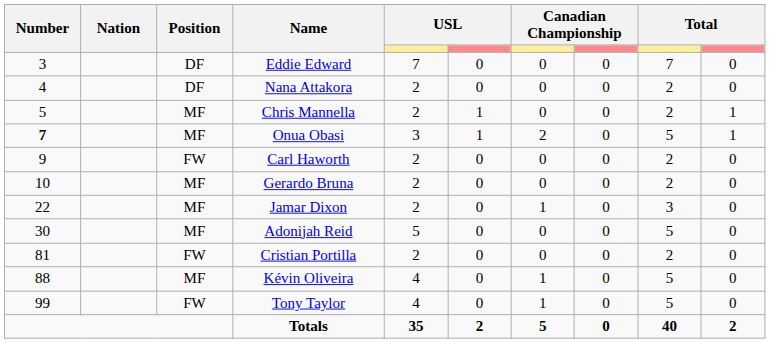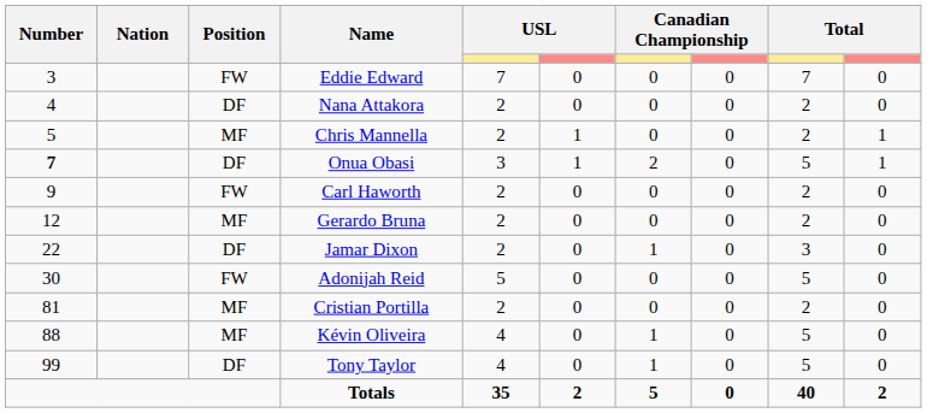 <table class="wikitable" style="font-size: 100%; text-align: center;">
 <tr>
 <th rowspan="2" width="10%" align="center"><strong>Number</strong></th>
 <th rowspan="2" width="10%" align="center"><strong>Nation</strong></th>
 <th rowspan="2" width="10%" align="center"><strong>Position</strong></th>
 <th rowspan="2" width="20%" align="center"><strong>Name</strong></th>
 <th colspan="2" align="center"><strong>USL</strong></th>
 <th colspan="2" align="center"><strong>Canadian Championship</strong></th>
 <th colspan="2" align="center"><strong>Total</strong></th>
 </tr>
 <tr>
 <th width=60 style="background: #FFEE99"></th>
 <th width=60 style="background: #FF8888"></th>
 <th width=60 style="background: #FFEE99"></th>
 <th width=60 style="background: #FF8888"></th>
 <th width=60 style="background: #FFEE99"></th>
 <th width=60 style="background: #FF8888"></th>
 </tr>
 <tr>
 <td>3</td>
 <td></td>
-<td>DF</td>
+<td>FW</td>
 <td><a href='#'>Eddie Edward</a></td>
 <td>7</td>
 <td>0</td>
 <td>0</td>
 <td>0</td>
 <td>7</td>
 <td>0</td>
 </tr>
 <tr>
 <td>4</td>
 <td></td>
 <td>DF</td>
 <td><a href='#'>Nana Attakora</a></td>
 <td>2</td>
 <td>0</td>
 <td>0</td>
 <td>0</td>
 <td>2</td>
 <td>0</td>
 </tr>
 <tr>
 <td>5</td>
 <td></td>
 <td>MF</td>
 <td><a href='#'>Chris Mannella</a></td>
 <td>2</td>
 <td>1</td>
 <td>0</td>
 <td>0</td>
 <td>2</td>
 <td>1</td>
 </tr>
 <tr>
 <td><strong>7</strong></td>
 <td></td>
-<td>MF</td>
+<td>DF</td>
 <td><a href='#'>Onua Obasi</a></td>
 <td>3</td>
 <td>1</td>
 <td>2</td>
 <td>0</td>
 <td>5</td>
 <td>1</td>
 </tr>
 <tr>
 <td>9</td>
 <td></td>
 <td>FW</td>
 <td><a href='#'>Carl Haworth</a></td>
 <td>2</td>
 <td>0</td>
 <td>0</td>
 <td>0</td>
 <td>2</td>
 <td>0</td>
 </tr>
 <tr>
-<td>10</td>
+<td>12</td>
 <td></td>
 <td>MF</td>
 <td><a href='#'>Gerardo Bruna</a></td>
 <td>2</td>
 <td>0</td>
 <td>0</td>
 <td>0</td>
 <td>2</td>
 <td>0</td>
 </tr>
 <tr>
 <td>22</td>
 <td></td>
-<td>MF</td>
+<td>DF</td>
 <td><a href='#'>Jamar Dixon</a></td>
 <td>2</td>
 <td>0</td>
 <td>1</td>
 <td>0</td>
 <td>3</td>
 <td>0</td>
 </tr>
 <tr>
 <td>30</td>
 <td></td>
-<td>MF</td>
+<td>FW</td>
 <td><a href='#'>Adonijah Reid</a></td>
 <td>5</td>
 <td>0</td>
 <td>0</td>
 <td>0</td>
 <td>5</td>
 <td>0</td>
 </tr>
 <tr>
 <td>81</td>
 <td></td>
-<td>FW</td>
+<td>MF</td>
 <td><a href='#'>Cristian Portilla</a></td>
 <td>2</td>
 <td>0</td>
 <td>0</td>
 <td>0</td>
 <td>2</td>
 <td>0</td>
 </tr>
 <tr>
 <td>88</td>
 <td></td>
 <td>MF</td>
 <td><a href='#'>Kévin Oliveira</a></td>
 <td>4</td>
 <td>0</td>
 <td>1</td>
 <td>0</td>
 <td>5</td>
 <td>0</td>
 </tr>
 <tr>
 <td>99</td>
 <td></td>
-<td>FW</td>
+<td>DF</td>
 <td><a href='#'>Tony Taylor</a></td>
 <td>4</td>
 <td>0</td>
 <td>1</td>
 <td>0</td>
 <td>5</td>
 <td>0</td>
 </tr>
 <tr>
 <td colspan="3"></td>
 <td><strong>Totals</strong></td>
 <td><strong>35</strong></td>
 <td><strong>2</strong></td>
 <td><strong>5</strong></td>
 <td><strong>0</strong></td>
 <td><strong>40</strong></td>
 <td><strong>2</strong></td>
 </tr>
 </table>
